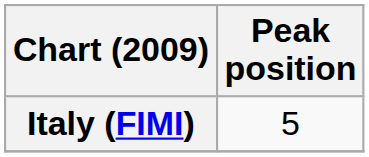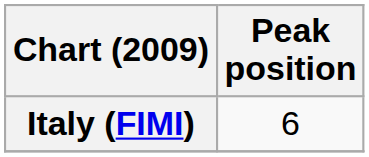 <table class="wikitable plainrowheaders">
 <tr>
 <th>Chart (2009)</th>
 <th>Peak<br>position</th>
 </tr>
 <tr>
 <th scope="row">Italy (<a href='#'>FIMI</a>)</th>
-<td style="text-align:center;">5</td>
+<td style="text-align:center;">6</td>
 </tr>
 <tr>
 </tr>
 </table>
